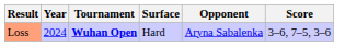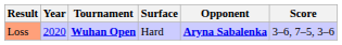 <table class="wikitable">
 <tr>
 <th>Result</th>
 <th>Year</th>
 <th>Tournament</th>
 <th>Surface</th>
 <th>Opponent</th>
 <th>Score</th>
 </tr>
 <tr bgcolor=CCCCFF>
 <td bgcolor=FFA07A>Loss</td>
-<td><a href='#'>2024</a></td>
+<td><a href='#'>2020</a></td>
 <td><strong><a href='#'>Wuhan Open</a></strong></td>
 <td>Hard</td>
-<td> <a href='#'>Aryna Sabalenka</a></td>
+<td><strong> <a href='#'>Aryna Sabalenka</a></strong></td>
 <td>3–6, 7–5, 3–6</td>
 </tr>
 </table>
